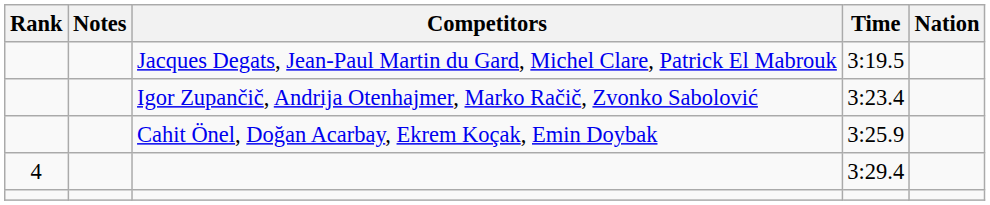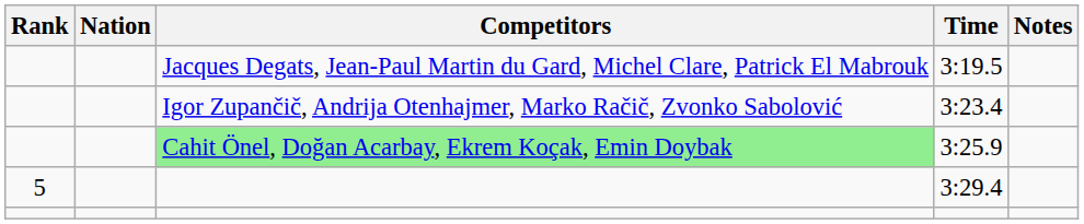 <table class="wikitable sortable" style="text-align:center; font-size:95%">
 <tr>
 <th>Rank</th>
-<th>Notes</th>
+<th>Nation</th>
 <th>Competitors</th>
 <th>Time</th>
-<th>Nation</th>
+<th>Notes</th>
 </tr>
 <tr>
 <td></td>
-<td></td>
+<td align=left></td>
 <td align=left><a href='#'>Jacques Degats</a>, <a href='#'>Jean-Paul Martin du Gard</a>, <a href='#'>Michel Clare</a>, <a href='#'>Patrick El Mabrouk</a></td>
 <td>3:19.5</td>
-<td align=left></td>
+<td></td>
 </tr>
 <tr>
 <td></td>
-<td></td>
+<td align=left></td>
 <td align=left><a href='#'>Igor Zupančič</a>, <a href='#'>Andrija Otenhajmer</a>, <a href='#'>Marko Račič</a>, <a href='#'>Zvonko Sabolović</a></td>
 <td>3:23.4</td>
-<td align=left></td>
+<td></td>
 </tr>
 <tr>
 <td></td>
+<td align=left></td>
+<td align=left style="background: lightgreen;"><a href='#'>Cahit Önel</a>, <a href='#'>Doğan Acarbay</a>, <a href='#'>Ekrem Koçak</a>, <a href='#'>Emin Doybak</a></td>
+<td>3:25.9</td>
 <td></td>
-<td align=left><a href='#'>Cahit Önel</a>, <a href='#'>Doğan Acarbay</a>, <a href='#'>Ekrem Koçak</a>, <a href='#'>Emin Doybak</a></td>
-<td>3:25.9</td>
-<td align=left></td>
 </tr>
 <tr>
-<td>4</td>
-<td></td>
+<td>5</td>
+<td align=left></td>
 <td align=left></td>
 <td>3:29.4</td>
-<td align=left></td>
+<td></td>
 </tr>
 <tr>
 <td></td>
-<td></td>
+<td align=left></td>
 <td align=left></td>
 <td></td>
-<td align=left></td>
+<td></td>
 </tr>
 </table>
